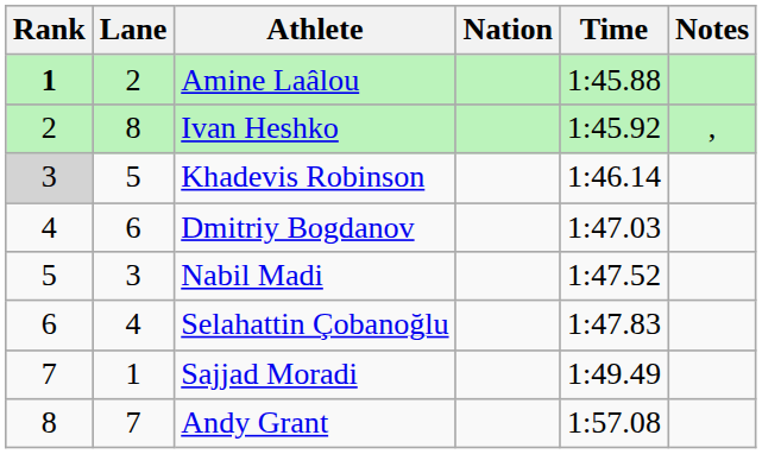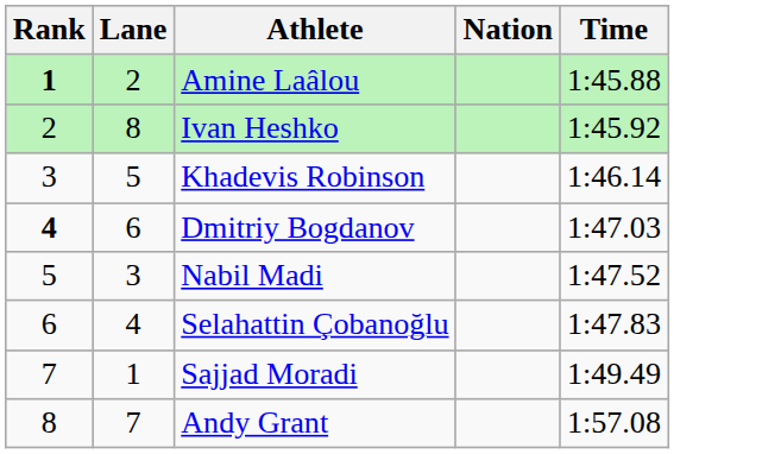 <table class="wikitable sortable" style="text-align:center">
 <tr>
 <th>Rank</th>
 <th>Lane</th>
 <th>Athlete</th>
 <th>Nation</th>
 <th>Time</th>
-<th>Notes</th>
 </tr>
 <tr bgcolor=bbf3bb>
 <td><strong>1</strong></td>
 <td>2</td>
 <td align=left><a href='#'>Amine Laâlou</a></td>
 <td align=left></td>
 <td>1:45.88</td>
-<td></td>
 </tr>
 <tr bgcolor=bbf3bb>
 <td>2</td>
 <td>8</td>
 <td align=left><a href='#'>Ivan Heshko</a></td>
 <td align=left></td>
 <td>1:45.92</td>
-<td>, </td>
 </tr>
 <tr>
-<td style="background: lightgrey;">3</td>
+<td>3</td>
 <td>5</td>
 <td align=left><a href='#'>Khadevis Robinson</a></td>
 <td align=left></td>
 <td>1:46.14</td>
-<td></td>
 </tr>
 <tr>
-<td>4</td>
+<td><strong>4</strong></td>
 <td>6</td>
 <td align=left><a href='#'>Dmitriy Bogdanov</a></td>
 <td align=left></td>
 <td>1:47.03</td>
-<td></td>
 </tr>
 <tr>
 <td>5</td>
 <td>3</td>
 <td align=left><a href='#'>Nabil Madi</a></td>
 <td align=left></td>
 <td>1:47.52</td>
-<td></td>
 </tr>
 <tr>
 <td>6</td>
 <td>4</td>
 <td align=left><a href='#'>Selahattin Çobanoğlu</a></td>
 <td align=left></td>
 <td>1:47.83</td>
-<td></td>
 </tr>
 <tr>
 <td>7</td>
 <td>1</td>
 <td align=left><a href='#'>Sajjad Moradi</a></td>
 <td align=left></td>
 <td>1:49.49</td>
-<td></td>
 </tr>
 <tr>
 <td>8</td>
 <td>7</td>
 <td align=left><a href='#'>Andy Grant</a></td>
 <td align=left></td>
 <td>1:57.08</td>
-<td></td>
 </tr>
 </table>
